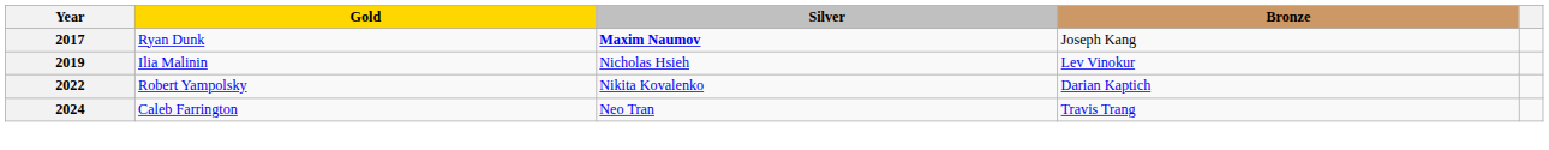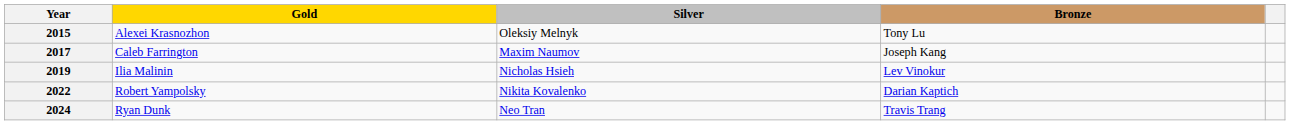 <table class="wikitable unsortable" style="text-align:left; width:85%">
 <tr>
 <th scope="col" style="text-align:center">Year</th>
 <td scope="col" style="text-align:center; width:30%; background:gold"><strong>Gold</strong></td>
 <td scope="col" style="text-align:center; width:30%; background:silver"><strong>Silver</strong></td>
 <td scope="col" style="text-align:center; width:30%; background:#c96"><strong>Bronze</strong></td>
 <th scope="col" style="text-align:center"></th>
 </tr>
 <tr>
+<th scope="row">2015</th>
+<td> <a href='#'>Alexei Krasnozhon</a></td>
+<td> Oleksiy Melnyk</td>
+<td> Tony Lu</td>
+<td></td>
+</tr>
+<tr>
 <th scope="row">2017</th>
-<td> <a href='#'>Ryan Dunk</a></td>
-<td><strong> <a href='#'>Maxim Naumov</a></strong></td>
+<td> <a href='#'>Caleb Farrington</a></td>
+<td> <a href='#'>Maxim Naumov</a></td>
 <td> Joseph Kang</td>
 <td></td>
 </tr>
 <tr>
 <th scope="row">2019</th>
 <td> <a href='#'>Ilia Malinin</a></td>
 <td> <a href='#'>Nicholas Hsieh</a></td>
 <td> <a href='#'>Lev Vinokur</a></td>
 <td></td>
 </tr>
 <tr>
 <th scope="row">2022</th>
 <td> <a href='#'>Robert Yampolsky</a></td>
 <td> <a href='#'>Nikita Kovalenko</a></td>
 <td> <a href='#'>Darian Kaptich</a></td>
 <td></td>
 </tr>
 <tr>
 <th scope="row">2024</th>
-<td> <a href='#'>Caleb Farrington</a></td>
+<td> <a href='#'>Ryan Dunk</a></td>
 <td> <a href='#'>Neo Tran</a></td>
 <td> <a href='#'>Travis Trang</a></td>
 <td></td>
 </tr>
 </table>
